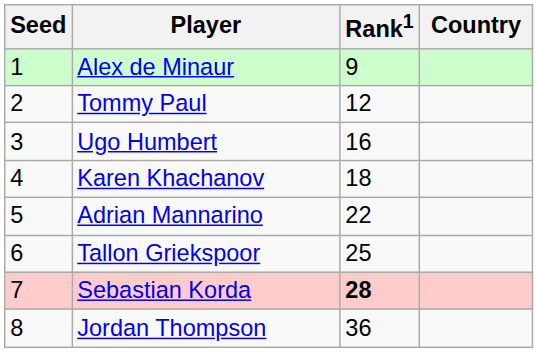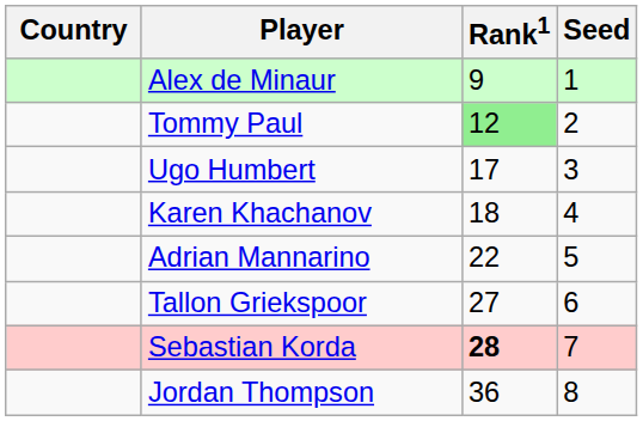 <table class="wikitable" border="1">
 <tr>
-<th>Seed</th>
+<th width="70">Country</th>
 <th width="175">Player</th>
 <th>Rank<sup>1</sup></th>
-<th width="70">Country</th>
+<th>Seed</th>
 </tr>
 <tr bgcolor=#cfc>
-<td>1</td>
+<td></td>
 <td><a href='#'>Alex de Minaur</a></td>
 <td>9</td>
-<td></td>
+<td>1</td>
 </tr>
 <tr>
+<td></td>
+<td><a href='#'>Tommy Paul</a></td>
+<td style="background: lightgreen;">12</td>
 <td>2</td>
-<td><a href='#'>Tommy Paul</a></td>
-<td>12</td>
-<td></td>
 </tr>
 <tr>
+<td></td>
+<td><a href='#'>Ugo Humbert</a></td>
+<td>17</td>
 <td>3</td>
-<td><a href='#'>Ugo Humbert</a></td>
-<td>16</td>
-<td></td>
 </tr>
 <tr>
-<td>4</td>
+<td></td>
 <td><a href='#'>Karen Khachanov</a></td>
 <td>18</td>
-<td></td>
+<td>4</td>
 </tr>
 <tr>
-<td>5</td>
+<td></td>
 <td><a href='#'>Adrian Mannarino</a></td>
 <td>22</td>
-<td></td>
+<td>5</td>
 </tr>
 <tr>
+<td></td>
+<td><a href='#'>Tallon Griekspoor</a></td>
+<td>27</td>
 <td>6</td>
-<td><a href='#'>Tallon Griekspoor</a></td>
-<td>25</td>
-<td></td>
 </tr>
 <tr bgcolor=#fcc>
-<td>7</td>
+<td></td>
 <td><a href='#'>Sebastian Korda</a></td>
 <td><strong>28</strong></td>
-<td></td>
+<td>7</td>
 </tr>
 <tr>
-<td>8</td>
+<td></td>
 <td><a href='#'>Jordan Thompson</a></td>
 <td>36</td>
-<td></td>
+<td>8</td>
 </tr>
 </table>
